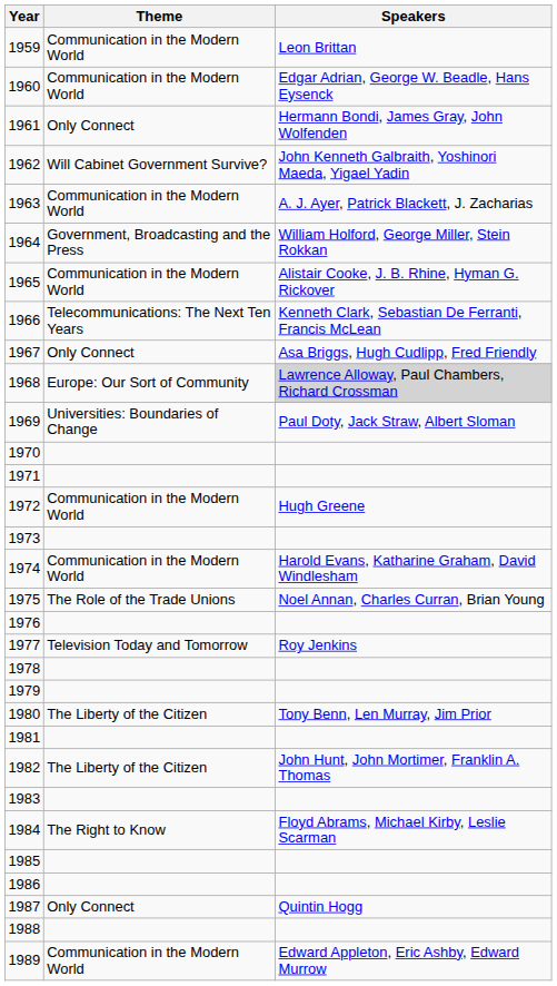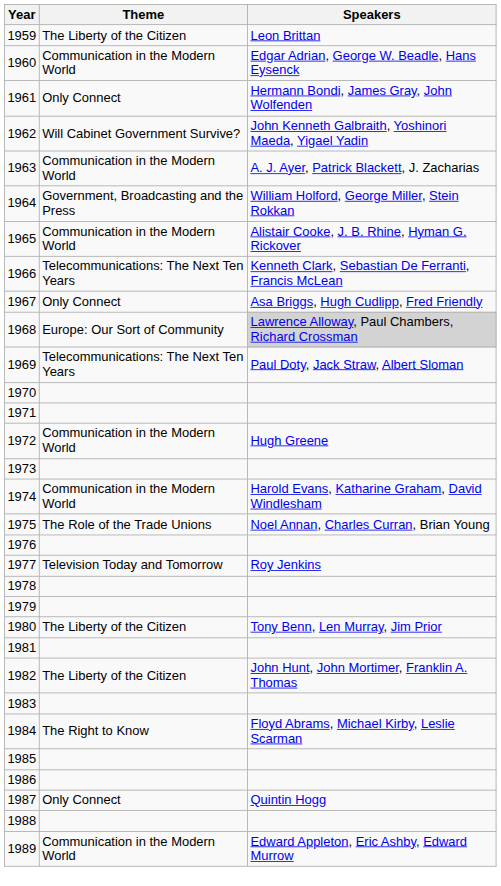 <table class="wikitable">
 <tr>
 <th>Year</th>
 <th>Theme</th>
 <th>Speakers</th>
 </tr>
 <tr>
 <td>1959</td>
-<td>Communication in the Modern World</td>
+<td>The Liberty of the Citizen</td>
 <td><a href='#'>Leon Brittan</a></td>
 </tr>
 <tr>
 <td>1960</td>
 <td>Communication in the Modern World</td>
 <td><a href='#'>Edgar Adrian</a>, <a href='#'>George W. Beadle</a>, <a href='#'>Hans Eysenck</a></td>
 </tr>
 <tr>
 <td>1961</td>
 <td>Only Connect</td>
 <td><a href='#'>Hermann Bondi</a>, <a href='#'>James Gray</a>, <a href='#'>John Wolfenden</a></td>
 </tr>
 <tr>
 <td>1962</td>
 <td>Will Cabinet Government Survive?</td>
 <td><a href='#'>John Kenneth Galbraith</a>, <a href='#'>Yoshinori Maeda</a>, <a href='#'>Yigael Yadin</a></td>
 </tr>
 <tr>
 <td>1963</td>
 <td>Communication in the Modern World</td>
 <td><a href='#'>A. J. Ayer</a>, <a href='#'>Patrick Blackett</a>, J. Zacharias</td>
 </tr>
 <tr>
 <td>1964</td>
 <td>Government, Broadcasting and the Press</td>
 <td><a href='#'>William Holford</a>, <a href='#'>George Miller</a>, <a href='#'>Stein Rokkan</a></td>
 </tr>
 <tr>
 <td>1965</td>
 <td>Communication in the Modern World</td>
 <td><a href='#'>Alistair Cooke</a>, <a href='#'>J. B. Rhine</a>, <a href='#'>Hyman G. Rickover</a></td>
 </tr>
 <tr>
 <td>1966</td>
 <td>Telecommunications: The Next Ten Years</td>
 <td><a href='#'>Kenneth Clark</a>, <a href='#'>Sebastian De Ferranti</a>, <a href='#'>Francis McLean</a></td>
 </tr>
 <tr>
 <td>1967</td>
 <td>Only Connect</td>
 <td><a href='#'>Asa Briggs</a>, <a href='#'>Hugh Cudlipp</a>, <a href='#'>Fred Friendly</a></td>
 </tr>
 <tr>
 <td>1968</td>
 <td>Europe: Our Sort of Community</td>
 <td style="background: lightgrey;"><a href='#'>Lawrence Alloway</a>, Paul Chambers, <a href='#'>Richard Crossman</a></td>
 </tr>
 <tr>
 <td>1969</td>
-<td>Universities: Boundaries of Change</td>
+<td>Telecommunications: The Next Ten Years</td>
 <td><a href='#'>Paul Doty</a>, <a href='#'>Jack Straw</a>, <a href='#'>Albert Sloman</a></td>
 </tr>
 <tr>
 <td>1970</td>
 <td></td>
 <td></td>
 </tr>
 <tr>
 <td>1971</td>
 <td></td>
 <td></td>
 </tr>
 <tr>
 <td>1972</td>
 <td>Communication in the Modern World</td>
 <td><a href='#'>Hugh Greene</a></td>
 </tr>
 <tr>
 <td>1973</td>
 <td></td>
 <td></td>
 </tr>
 <tr>
 <td>1974</td>
 <td>Communication in the Modern World</td>
 <td><a href='#'>Harold Evans</a>, <a href='#'>Katharine Graham</a>, <a href='#'>David Windlesham</a></td>
 </tr>
 <tr>
 <td>1975</td>
 <td>The Role of the Trade Unions</td>
 <td><a href='#'>Noel Annan</a>, <a href='#'>Charles Curran</a>, Brian Young</td>
 </tr>
 <tr>
 <td>1976</td>
 <td></td>
 <td></td>
 </tr>
 <tr>
 <td>1977</td>
 <td>Television Today and Tomorrow</td>
 <td><a href='#'>Roy Jenkins</a></td>
 </tr>
 <tr>
 <td>1978</td>
 <td></td>
 <td></td>
 </tr>
 <tr>
 <td>1979</td>
 <td></td>
 <td></td>
 </tr>
 <tr>
 <td>1980</td>
 <td>The Liberty of the Citizen</td>
 <td><a href='#'>Tony Benn</a>, <a href='#'>Len Murray</a>, <a href='#'>Jim Prior</a></td>
 </tr>
 <tr>
 <td>1981</td>
 <td></td>
 <td></td>
 </tr>
 <tr>
 <td>1982</td>
 <td>The Liberty of the Citizen</td>
 <td><a href='#'>John Hunt</a>, <a href='#'>John Mortimer</a>, <a href='#'>Franklin A. Thomas</a></td>
 </tr>
 <tr>
 <td>1983</td>
 <td></td>
 <td></td>
 </tr>
 <tr>
 <td>1984</td>
 <td>The Right to Know</td>
 <td><a href='#'>Floyd Abrams</a>, <a href='#'>Michael Kirby</a>, <a href='#'>Leslie Scarman</a></td>
 </tr>
 <tr>
 <td>1985</td>
 <td></td>
 <td></td>
 </tr>
 <tr>
 <td>1986</td>
 <td></td>
 <td></td>
 </tr>
 <tr>
 <td>1987</td>
 <td>Only Connect</td>
 <td><a href='#'>Quintin Hogg</a></td>
 </tr>
 <tr>
 <td>1988</td>
 <td></td>
 <td></td>
 </tr>
 <tr>
 <td>1989</td>
 <td>Communication in the Modern World</td>
 <td><a href='#'>Edward Appleton</a>, <a href='#'>Eric Ashby</a>, <a href='#'>Edward Murrow</a></td>
 </tr>
 </table>
